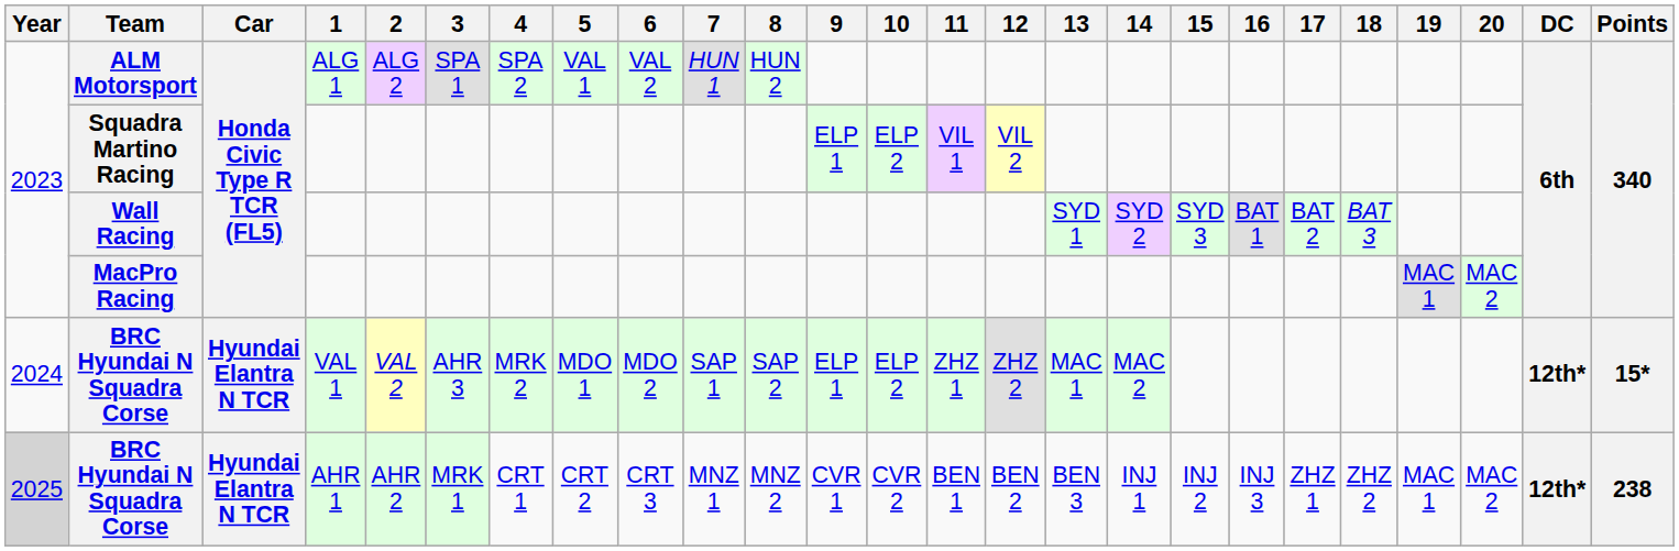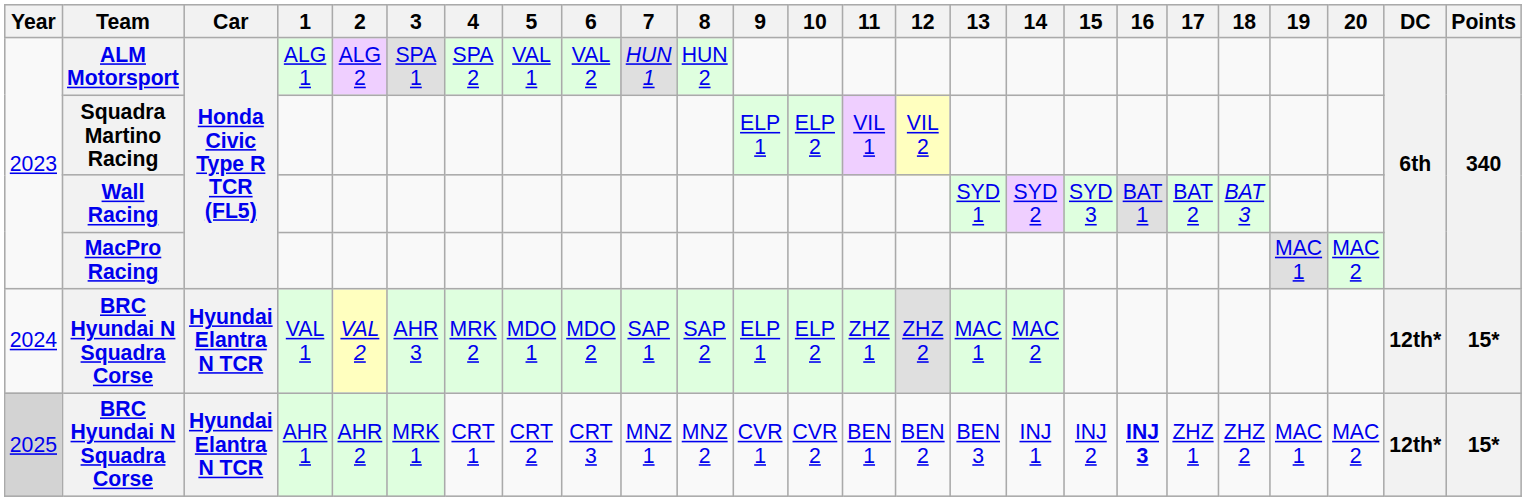 <table class="wikitable" style="text-align:center; font-size:85%">
 <tr>
 <th>Year</th>
 <th>Team</th>
 <th>Car</th>
 <th>1</th>
 <th>2</th>
 <th>3</th>
 <th>4</th>
 <th>5</th>
 <th>6</th>
 <th>7</th>
 <th>8</th>
 <th>9</th>
 <th>10</th>
 <th>11</th>
 <th>12</th>
 <th>13</th>
 <th>14</th>
 <th>15</th>
 <th>16</th>
 <th>17</th>
 <th>18</th>
 <th>19</th>
 <th>20</th>
 <th>DC</th>
 <th>Points</th>
 </tr>
 <tr>
 <td rowspan=4><a href='#'>2023</a></td>
 <th><a href='#'>ALM Motorsport</a></th>
 <th rowspan=4><a href='#'>Honda Civic Type R TCR (FL5)</a></th>
 <td style="background:#DFFFDF;"><a href='#'>ALG<br>1</a><br></td>
 <td style="background:#EFCFFF;"><a href='#'>ALG<br>2</a><br></td>
 <td style="background:#DFDFDF;"><a href='#'>SPA<br>1</a><br></td>
 <td style="background:#DFFFDF;"><a href='#'>SPA<br>2</a><br></td>
 <td style="background:#DFFFDF;"><a href='#'>VAL<br>1</a><br></td>
 <td style="background:#DFFFDF;"><a href='#'>VAL<br>2</a><br></td>
 <td style="background:#DFDFDF;"><em><a href='#'>HUN<br>1</a></em><br></td>
 <td style="background:#DFFFDF;"><a href='#'>HUN<br>2</a><br></td>
 <td></td>
 <td></td>
 <td></td>
 <td></td>
 <td></td>
 <td></td>
 <td></td>
 <td></td>
 <td></td>
 <td></td>
 <td></td>
 <td></td>
 <th rowspan=4>6th</th>
 <th rowspan=4>340</th>
 </tr>
 <tr>
 <th>Squadra Martino Racing</th>
 <td></td>
 <td></td>
 <td></td>
 <td></td>
 <td></td>
 <td></td>
 <td></td>
 <td></td>
 <td style="background:#DFFFDF;"><a href='#'>ELP<br>1</a><br></td>
 <td style="background:#DFFFDF;"><a href='#'>ELP<br>2</a><br></td>
 <td style="background:#EFCFFF;"><a href='#'>VIL<br>1</a><br></td>
 <td style="background:#FFFFBF;"><a href='#'>VIL<br>2</a><br></td>
 <td></td>
 <td></td>
 <td></td>
 <td></td>
 <td></td>
 <td></td>
 <td></td>
 <td></td>
 </tr>
 <tr>
 <th><a href='#'>Wall Racing</a></th>
 <td></td>
 <td></td>
 <td></td>
 <td></td>
 <td></td>
 <td></td>
 <td></td>
 <td></td>
 <td></td>
 <td></td>
 <td></td>
 <td></td>
 <td style="background:#DFFFDF;"><a href='#'>SYD<br>1</a><br></td>
 <td style="background:#EFCFFF;"><a href='#'>SYD<br>2</a><br></td>
 <td style="background:#DFFFDF;"><a href='#'>SYD<br>3</a><br></td>
 <td style="background:#DFDFDF;"><a href='#'>BAT<br>1</a><br></td>
 <td style="background:#DFFFDF;"><a href='#'>BAT<br>2</a><br></td>
 <td style="background:#DFFFDF;"><em><a href='#'>BAT<br>3</a></em><br></td>
 <td></td>
 <td></td>
 </tr>
 <tr>
 <th><a href='#'>MacPro Racing</a></th>
 <td></td>
 <td></td>
 <td></td>
 <td></td>
 <td></td>
 <td></td>
 <td></td>
 <td></td>
 <td></td>
 <td></td>
 <td></td>
 <td></td>
 <td></td>
 <td></td>
 <td></td>
 <td></td>
 <td></td>
 <td></td>
 <td style="background:#DFDFDF;"><a href='#'>MAC<br>1</a><br></td>
 <td style="background:#DFFFDF;"><a href='#'>MAC<br>2</a><br></td>
 </tr>
 <tr>
 <td><a href='#'>2024</a></td>
 <th><a href='#'>BRC Hyundai N Squadra Corse</a></th>
 <th><a href='#'>Hyundai Elantra N TCR</a></th>
 <td style="background:#DFFFDF;"><a href='#'>VAL<br>1</a><br></td>
 <td style="background:#FFFFBF;"><em><a href='#'>VAL<br>2</a></em><br></td>
 <td style="background:#DFFFDF;"><a href='#'>AHR<br>3</a><br></td>
 <td style="background:#DFFFDF;"><a href='#'>MRK<br>2</a><br></td>
 <td style="background:#DFFFDF;"><a href='#'>MDO<br>1</a><br></td>
 <td style="background:#DFFFDF;"><a href='#'>MDO<br>2</a><br></td>
 <td style="background:#DFFFDF;"><a href='#'>SAP<br>1</a><br></td>
 <td style="background:#DFFFDF;"><a href='#'>SAP<br>2</a><br></td>
 <td style="background:#DFFFDF;"><a href='#'>ELP<br>1</a><br></td>
 <td style="background:#DFFFDF;"><a href='#'>ELP<br>2</a><br></td>
 <td style="background:#DFFFDF;"><a href='#'>ZHZ<br>1</a><br></td>
 <td style="background:#DFDFDF;"><a href='#'>ZHZ<br>2</a><br></td>
 <td style="background:#DFFFDF;"><a href='#'>MAC<br>1</a><br></td>
 <td style="background:#DFFFDF;"><a href='#'>MAC<br>2</a><br></td>
 <td></td>
 <td></td>
 <td></td>
 <td></td>
 <td></td>
 <td></td>
 <th>12th*</th>
 <th>15*</th>
 </tr>
 <tr>
 <td style="background: lightgrey;"><a href='#'>2025</a></td>
 <th><a href='#'>BRC Hyundai N Squadra Corse</a></th>
 <th><a href='#'>Hyundai Elantra N TCR</a></th>
 <td style="background:#DFFFDF;"><a href='#'>AHR<br>1</a><br></td>
 <td style="background:#DFFFDF;"><a href='#'>AHR<br>2</a><br></td>
 <td style="background:#DFFFDF;"><a href='#'>MRK<br>1</a><br></td>
 <td style="background:#;"><a href='#'>CRT<br>1</a><br></td>
 <td style="background:#;"><a href='#'>CRT<br>2</a><br></td>
 <td style="background:#;"><a href='#'>CRT<br>3</a><br></td>
 <td style="background:#;"><a href='#'>MNZ<br>1</a><br></td>
 <td style="background:#;"><a href='#'>MNZ<br>2</a><br></td>
 <td style="background:#;"><a href='#'>CVR<br>1</a><br></td>
 <td style="background:#;"><a href='#'>CVR<br>2</a><br></td>
 <td style="background:#;"><a href='#'>BEN<br>1</a><br></td>
 <td style="background:#;"><a href='#'>BEN<br>2</a><br></td>
 <td style="background:#;"><a href='#'>BEN<br>3</a><br></td>
 <td style="background:#;"><a href='#'>INJ<br>1</a><br></td>
 <td style="background:#;"><a href='#'>INJ<br>2</a><br></td>
-<td style="background:#;"><a href='#'>INJ<br>3</a><br></td>
+<td style="background:#;"><strong><a href='#'>INJ<br>3</a><br></strong></td>
 <td style="background:#;"><a href='#'>ZHZ<br>1</a><br></td>
 <td style="background:#;"><a href='#'>ZHZ<br>2</a><br></td>
 <td style="background:#;"><a href='#'>MAC<br>1</a><br></td>
 <td style="background:#;"><a href='#'>MAC<br>2</a><br></td>
 <th>12th*</th>
-<th>238</th>
+<th>15*</th>
 </tr>
 </table>
